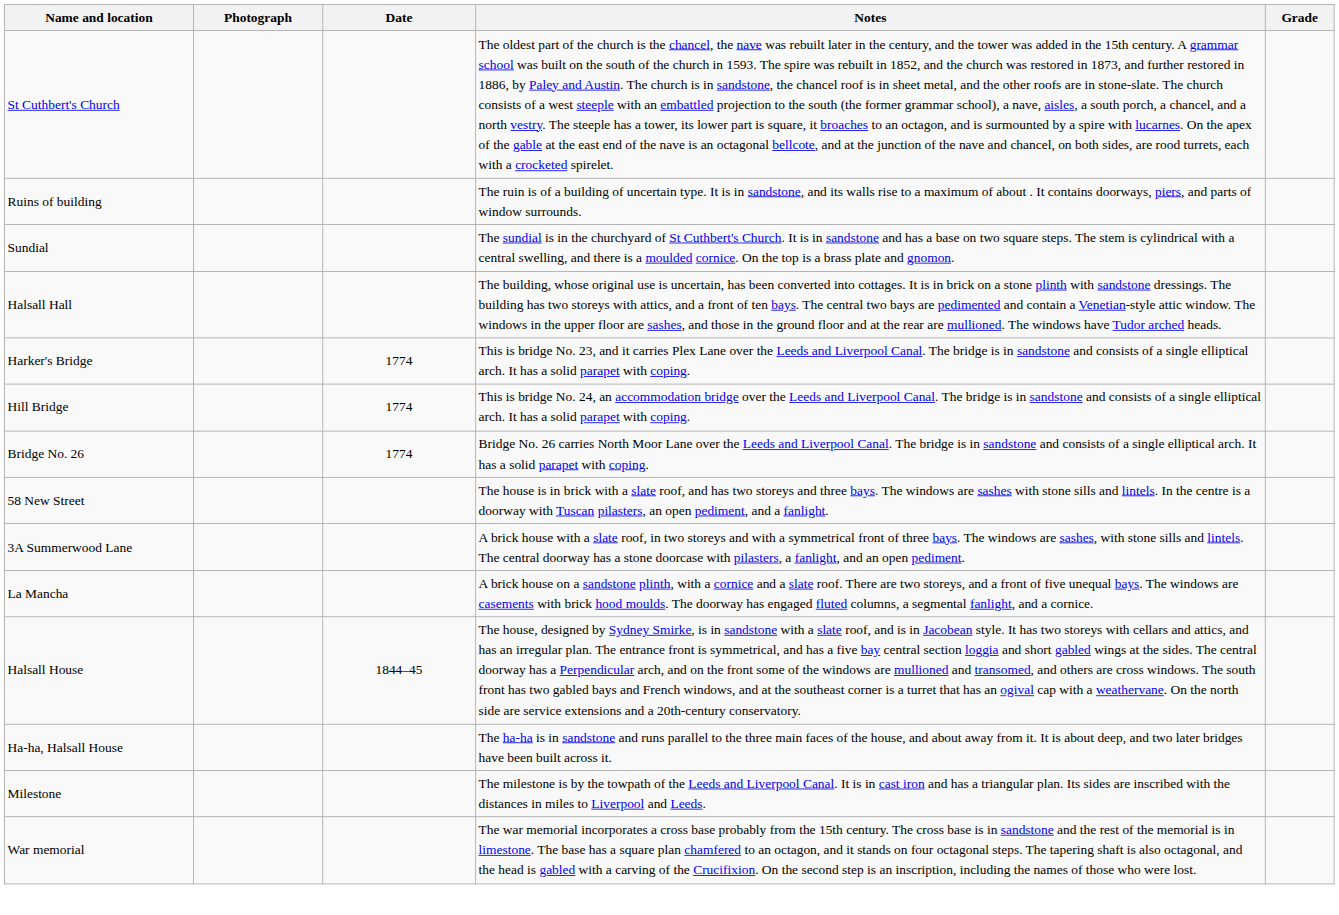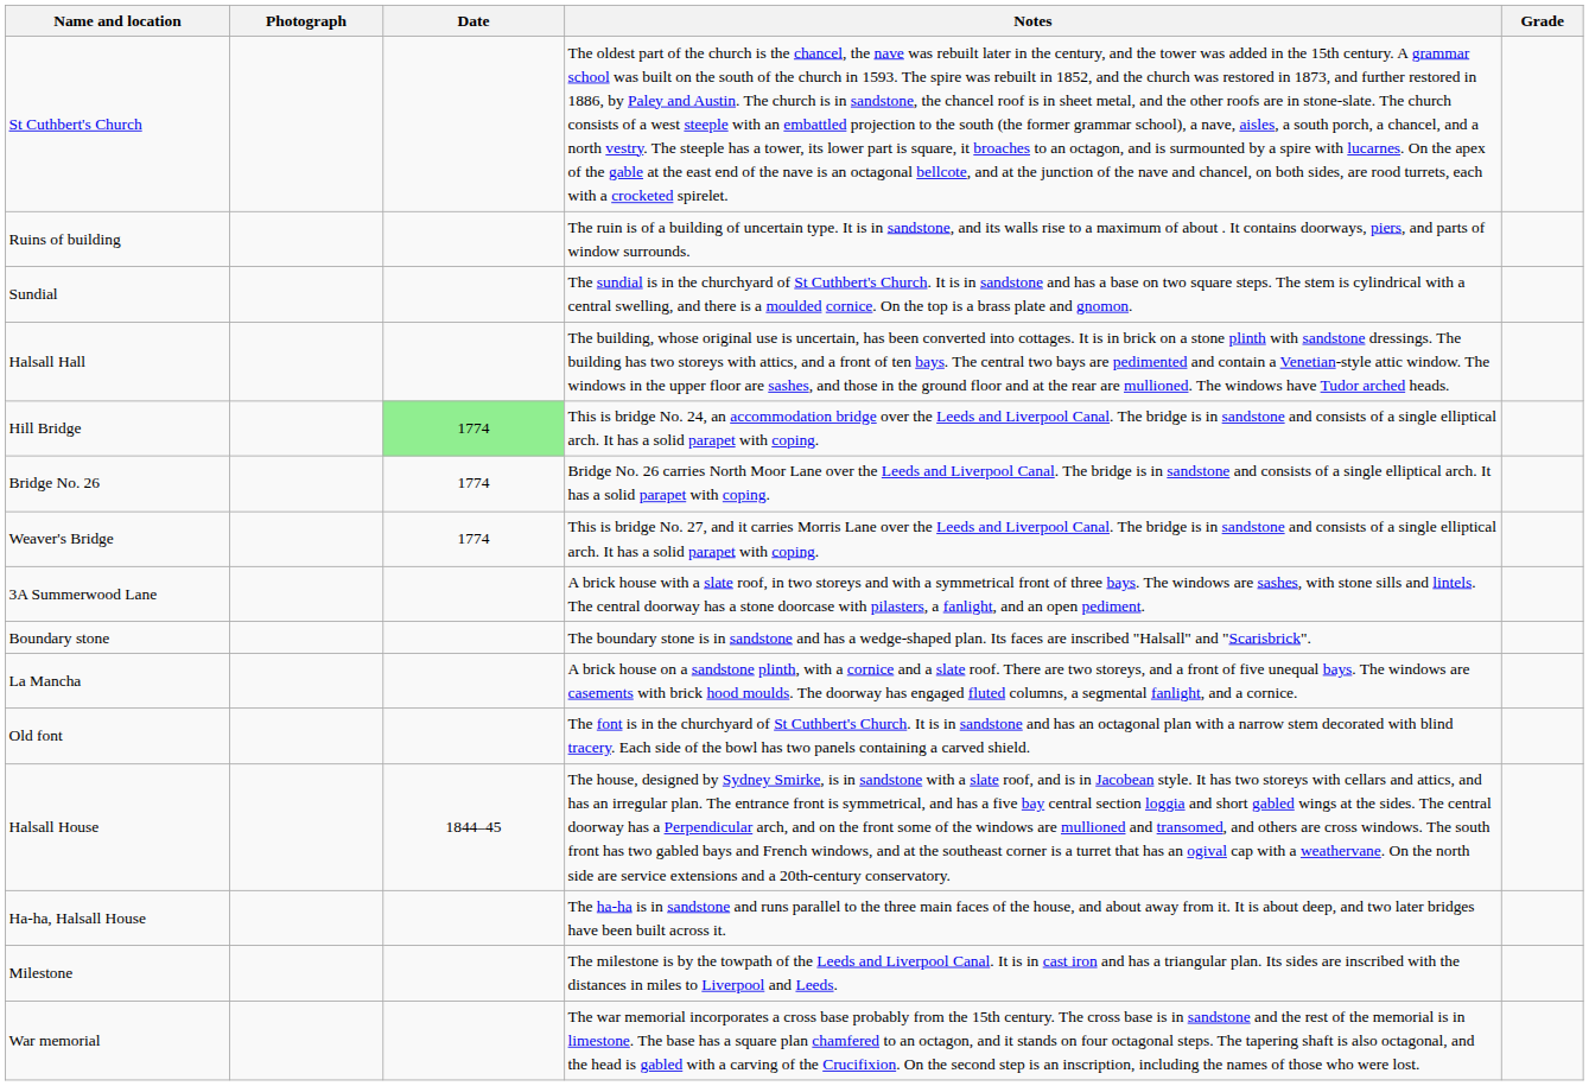 <table class="wikitable sortable plainrowheaders" style="width:100%;border:0px;text-align:left;line-height:150%;">
 <tr>
 <th scope="col"  style="width:150px">Name and location</th>
 <th scope="col"  style="width:100px" class="unsortable">Photograph</th>
 <th scope="col"  style="width:120px">Date</th>
 <th scope="col"  style="width:650px" class="unsortable">Notes</th>
 <th scope="col"  style="width:50px">Grade</th>
 </tr>
 <tr>
 <td><a href='#'>St Cuthbert's Church</a><br><small></small></td>
 <td></td>
 <td align="center"></td>
 <td>The oldest part of the church is the <a href='#'>chancel</a>, the <a href='#'>nave</a> was rebuilt later in the century, and the tower was added in the 15th century.  A <a href='#'>grammar school</a> was built on the south of the church in 1593.  The spire was rebuilt in 1852, and the church was restored in 1873, and further restored in 1886, by <a href='#'>Paley and Austin</a>.  The church is in <a href='#'>sandstone</a>, the chancel roof is in sheet metal, and the other roofs are in stone-slate.  The church consists of a west <a href='#'>steeple</a> with an <a href='#'>embattled</a> projection to the south (the former grammar school), a nave, <a href='#'>aisles</a>, a south porch, a chancel, and a north <a href='#'>vestry</a>.  The steeple has a tower, its lower part is square, it <a href='#'>broaches</a> to an octagon, and is surmounted by a spire with <a href='#'>lucarnes</a>.  On the apex of the <a href='#'>gable</a> at the east end of the nave is an octagonal <a href='#'>bellcote</a>, and at the junction of the nave and chancel, on both sides, are rood turrets, each with a <a href='#'>crocketed</a> spirelet.</td>
 <td align="center" ></td>
 </tr>
 <tr>
 <td>Ruins of building<br><small></small></td>
 <td></td>
 <td align="center"></td>
 <td>The ruin is of a building of uncertain type.  It is in <a href='#'>sandstone</a>, and its walls rise to a maximum of about .  It contains doorways, <a href='#'>piers</a>, and parts of window surrounds.</td>
 <td align="center" ></td>
 </tr>
 <tr>
 <td>Sundial<br><small></small></td>
 <td></td>
 <td align="center"></td>
 <td>The <a href='#'>sundial</a> is in the churchyard of <a href='#'>St Cuthbert's Church</a>.  It is in <a href='#'>sandstone</a> and has a base on two square steps.  The stem is cylindrical with a central swelling, and there is a <a href='#'>moulded</a> <a href='#'>cornice</a>.  On the top is a brass plate and <a href='#'>gnomon</a>.</td>
 <td align="center" ></td>
 </tr>
 <tr>
 <td>Halsall Hall<br><small></small></td>
 <td></td>
 <td align="center"></td>
 <td>The building, whose original use is uncertain, has been converted into cottages.  It is in brick on a stone <a href='#'>plinth</a> with <a href='#'>sandstone</a> dressings.  The building has two storeys with attics, and a front of ten <a href='#'>bays</a>.  The central two bays are <a href='#'>pedimented</a> and contain a <a href='#'>Venetian</a>-style attic window.  The windows in the upper floor are <a href='#'>sashes</a>, and those in the ground floor and at the rear are <a href='#'>mullioned</a>.  The windows have <a href='#'>Tudor arched</a> heads.</td>
 <td align="center" ></td>
 </tr>
 <tr>
-<td>Harker's Bridge<br><small></small></td>
-<td></td>
-<td align="center">1774</td>
-<td>This is bridge No. 23, and it carries Plex Lane over the <a href='#'>Leeds and Liverpool Canal</a>.  The bridge is in <a href='#'>sandstone</a> and consists of a single elliptical arch.  It has a solid <a href='#'>parapet</a> with <a href='#'>coping</a>.</td>
-<td align="center" ></td>
-</tr>
-<tr>
 <td>Hill Bridge<br><small></small></td>
 <td></td>
-<td align="center">1774</td>
+<td align="center" style="background: lightgreen;">1774</td>
 <td>This is  bridge No. 24, an <a href='#'>accommodation bridge</a> over the <a href='#'>Leeds and Liverpool Canal</a>.  The bridge is in <a href='#'>sandstone</a> and consists of a single elliptical arch.  It has a solid <a href='#'>parapet</a> with <a href='#'>coping</a>.</td>
 <td align="center" ></td>
 </tr>
 <tr>
 <td>Bridge No. 26<br><small></small></td>
 <td></td>
 <td align="center">1774</td>
 <td>Bridge No. 26 carries North Moor Lane over the <a href='#'>Leeds and Liverpool Canal</a>.  The bridge is in <a href='#'>sandstone</a> and consists of a single elliptical arch.  It has a solid <a href='#'>parapet</a> with <a href='#'>coping</a>.</td>
 <td align="center" ></td>
 </tr>
 <tr>
-<td>58 New Street<br><small></small></td>
+<td>Weaver's Bridge<br><small></small></td>
 <td></td>
-<td align="center"></td>
-<td>The house is in brick with a <a href='#'>slate</a> roof, and has two storeys and three <a href='#'>bays</a>.  The windows are <a href='#'>sashes</a> with stone sills and <a href='#'>lintels</a>.  In the centre is a doorway with <a href='#'>Tuscan</a> <a href='#'>pilasters</a>, an open <a href='#'>pediment</a>, and a <a href='#'>fanlight</a>.</td>
+<td align="center">1774</td>
+<td>This is bridge No. 27, and it carries Morris Lane over the <a href='#'>Leeds and Liverpool Canal</a>.  The bridge is in <a href='#'>sandstone</a> and consists of a single elliptical arch.  It has a solid <a href='#'>parapet</a> with <a href='#'>coping</a>.</td>
 <td align="center" ></td>
 </tr>
 <tr>
 <td>3A Summerwood Lane<br><small></small></td>
 <td></td>
 <td align="center"></td>
 <td>A brick house with a <a href='#'>slate</a> roof, in two storeys and with a symmetrical front of three <a href='#'>bays</a>.  The windows are <a href='#'>sashes</a>, with stone sills and <a href='#'>lintels</a>.  The central doorway has a stone doorcase with <a href='#'>pilasters</a>, a <a href='#'>fanlight</a>, and an open <a href='#'>pediment</a>.</td>
 <td align="center" ></td>
 </tr>
 <tr>
+<td>Boundary stone<br><small></small></td>
+<td></td>
+<td align="center"></td>
+<td>The boundary stone is in <a href='#'>sandstone</a> and has a wedge-shaped plan.  Its faces are inscribed "Halsall" and "<a href='#'>Scarisbrick</a>".</td>
+<td align="center" ></td>
+</tr>
+<tr>
 <td>La Mancha<br><small></small></td>
 <td></td>
 <td align="center"></td>
 <td>A brick house on a <a href='#'>sandstone</a> <a href='#'>plinth</a>, with a <a href='#'>cornice</a> and a <a href='#'>slate</a> roof.  There are two storeys, and a front of five unequal <a href='#'>bays</a>.  The windows are <a href='#'>casements</a> with brick <a href='#'>hood moulds</a>.  The doorway has engaged <a href='#'>fluted</a> columns, a segmental <a href='#'>fanlight</a>, and a cornice.</td>
+<td align="center" ></td>
+</tr>
+<tr>
+<td>Old font<br><small></small></td>
+<td></td>
+<td align="center"></td>
+<td>The <a href='#'>font</a> is in the churchyard of <a href='#'>St Cuthbert's Church</a>.  It is in <a href='#'>sandstone</a> and has an octagonal plan with a narrow stem decorated with blind <a href='#'>tracery</a>.  Each side of the bowl has two panels containing a carved shield.</td>
 <td align="center" ></td>
 </tr>
 <tr>
 <td>Halsall House<br><small></small></td>
 <td></td>
 <td align="center">1844–45</td>
 <td>The house, designed by <a href='#'>Sydney Smirke</a>, is in <a href='#'>sandstone</a> with a <a href='#'>slate</a> roof, and is in <a href='#'>Jacobean</a> style.  It has two storeys with cellars and attics, and has an irregular plan.  The entrance front is symmetrical, and has a five <a href='#'>bay</a> central section <a href='#'>loggia</a> and short <a href='#'>gabled</a> wings at the sides.  The central doorway has a <a href='#'>Perpendicular</a> arch, and on the front some of the windows are <a href='#'>mullioned</a> and <a href='#'>transomed</a>, and others are cross windows.  The south front has two gabled bays and French windows, and at the southeast corner is a turret that has an <a href='#'>ogival</a> cap with a <a href='#'>weathervane</a>.  On the north side are service extensions and a 20th-century conservatory.</td>
 <td align="center" ></td>
 </tr>
 <tr>
 <td>Ha-ha, Halsall House<br><small></small></td>
 <td></td>
 <td align="center"></td>
 <td>The <a href='#'>ha-ha</a> is in <a href='#'>sandstone</a> and runs parallel to the three main faces of the house, and about  away from it.  It is about  deep, and two later bridges have been built across it.</td>
 <td align="center" ></td>
 </tr>
 <tr>
 <td>Milestone<br><small></small></td>
 <td></td>
 <td align="center"></td>
 <td>The milestone is by the towpath of the <a href='#'>Leeds and Liverpool Canal</a>.  It is in <a href='#'>cast iron</a> and has a triangular plan.  Its sides are inscribed with the distances in miles to <a href='#'>Liverpool</a> and <a href='#'>Leeds</a>.</td>
 <td align="center" ></td>
 </tr>
 <tr>
 <td>War memorial<br><small></small></td>
 <td></td>
 <td align="center"></td>
 <td>The war memorial incorporates a cross base probably from the 15th century.  The cross base is in <a href='#'>sandstone</a> and the rest of the memorial is in <a href='#'>limestone</a>.  The base has a square plan <a href='#'>chamfered</a> to an octagon, and it stands on four octagonal steps.  The tapering shaft is also octagonal, and the head is <a href='#'>gabled</a> with a carving of the <a href='#'>Crucifixion</a>.  On the second step is an inscription, including the names of those who were lost.</td>
 <td align="center" ></td>
 </tr>
 <tr>
 </tr>
 </table>
